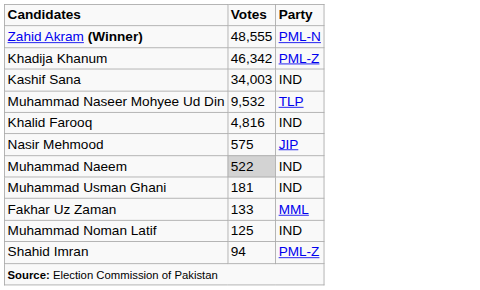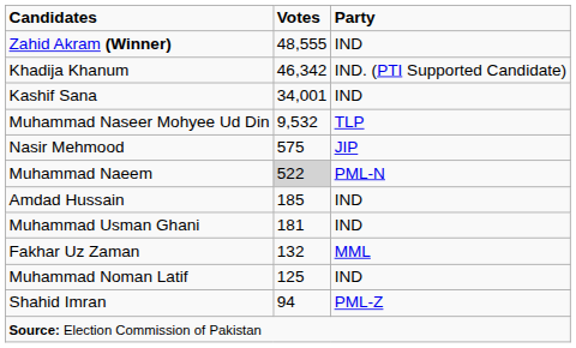 <table class="wikitable">
 <tr>
 <td><strong>Candidates</strong></td>
 <td><strong>Votes</strong></td>
 <td><strong>Party</strong></td>
 </tr>
 <tr>
 <td><a href='#'>Zahid Akram</a> <strong>(Winner)</strong></td>
 <td>48,555</td>
-<td><a href='#'>PML-N</a></td>
+<td>IND</td>
 </tr>
 <tr>
 <td>Khadija Khanum</td>
 <td>46,342</td>
-<td><a href='#'>PML-Z</a></td>
+<td>IND. (<a href='#'>PTI</a> Supported Candidate)</td>
 </tr>
 <tr>
 <td>Kashif Sana</td>
-<td>34,003</td>
+<td>34,001</td>
 <td>IND</td>
 </tr>
 <tr>
 <td>Muhammad Naseer Mohyee Ud Din</td>
 <td>9,532</td>
 <td><a href='#'>TLP</a></td>
-</tr>
-<tr>
-<td>Khalid Farooq</td>
-<td>4,816</td>
-<td>IND</td>
 </tr>
 <tr>
 <td>Nasir Mehmood</td>
 <td>575</td>
 <td><a href='#'>JIP</a></td>
 </tr>
 <tr>
 <td>Muhammad Naeem</td>
 <td style="background: lightgrey;">522</td>
+<td><a href='#'>PML-N</a></td>
+</tr>
+<tr>
+<td>Amdad Hussain</td>
+<td>185</td>
 <td>IND</td>
 </tr>
 <tr>
 <td>Muhammad Usman Ghani</td>
 <td>181</td>
 <td>IND</td>
 </tr>
 <tr>
 <td>Fakhar Uz Zaman</td>
-<td>133</td>
+<td>132</td>
 <td><a href='#'>MML</a></td>
 </tr>
 <tr>
 <td>Muhammad Noman Latif</td>
 <td>125</td>
 <td>IND</td>
 </tr>
 <tr>
 <td>Shahid Imran</td>
 <td>94</td>
 <td><a href='#'>PML-Z</a></td>
 </tr>
 <tr>
 <td colspan="3"><small><strong>Source:</strong> Election Commission of Pakistan</small></td>
 </tr>
 </table>
